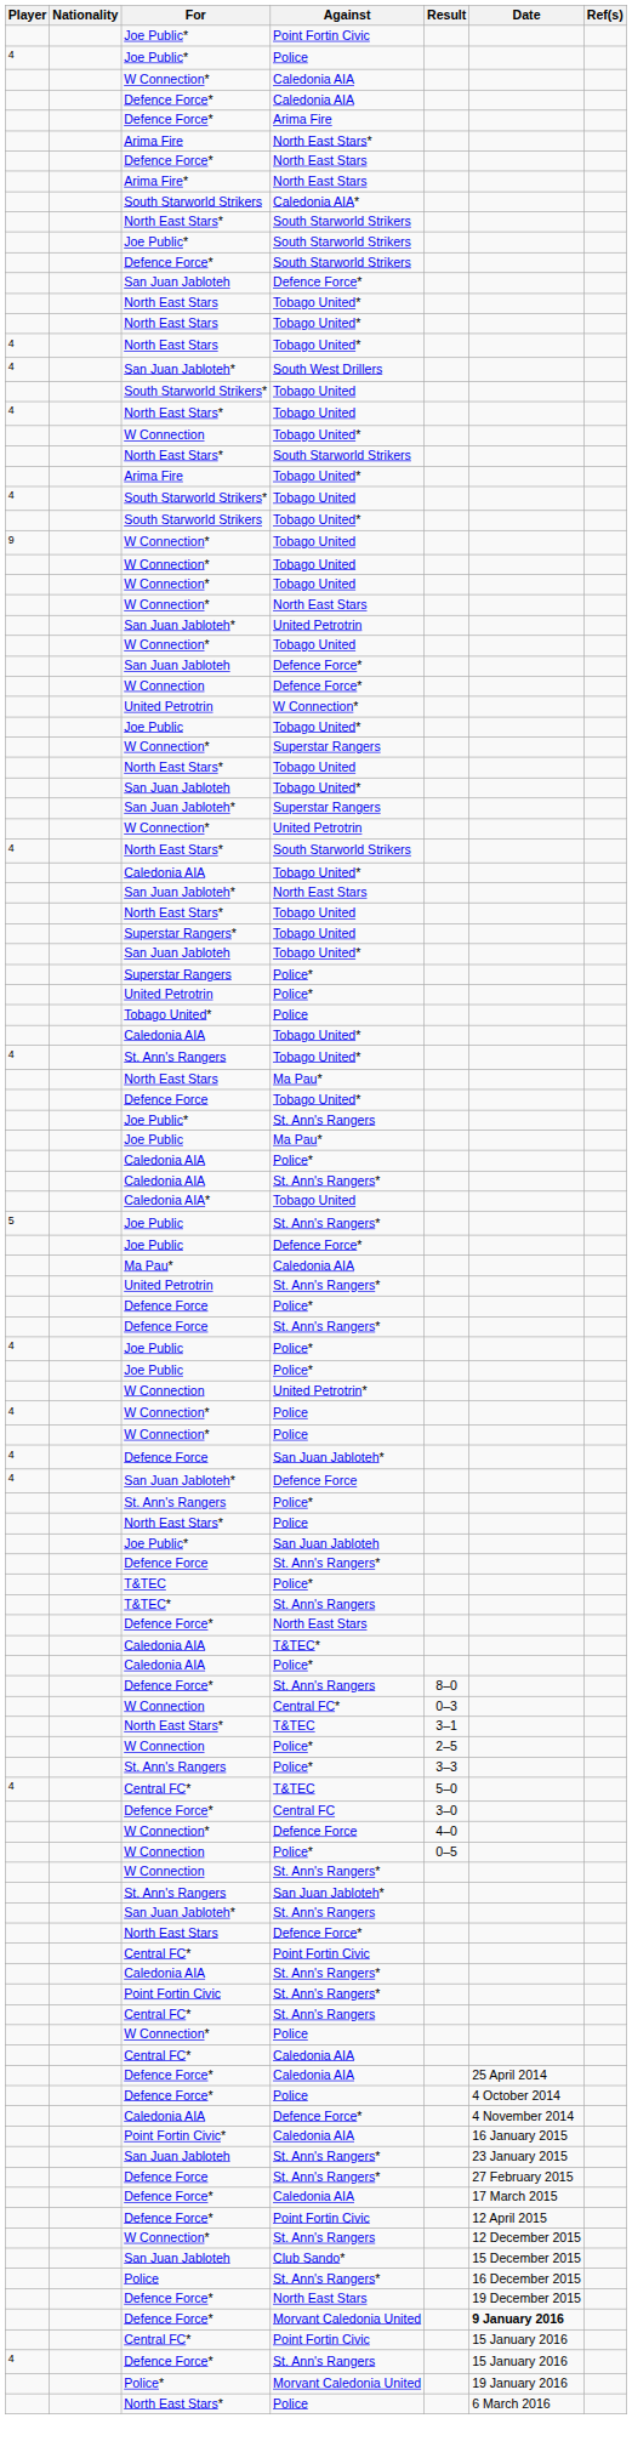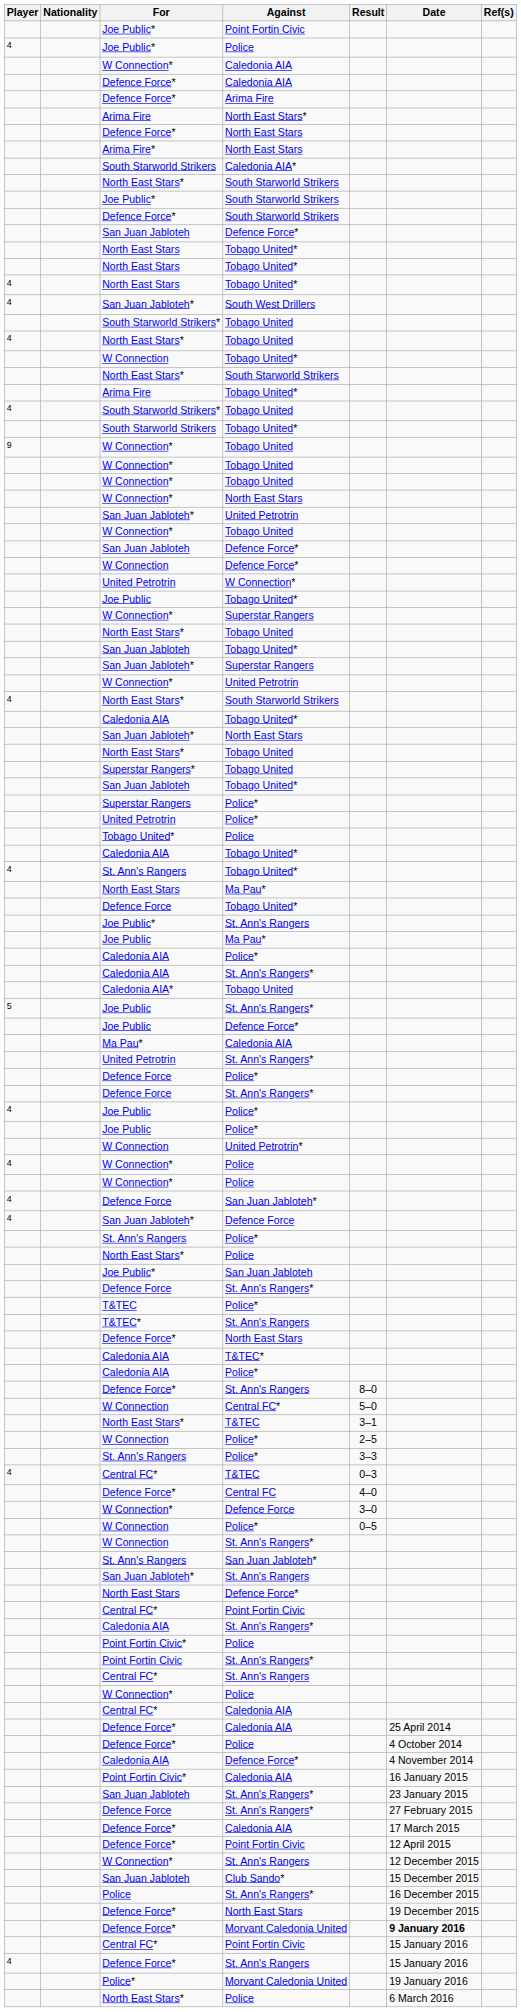 <table class="wikitable sortable">
 <tr>
 <th>Player</th>
 <th>Nationality</th>
 <th>For</th>
 <th>Against</th>
 <th>Result</th>
 <th>Date</th>
 <th class="unsortable">Ref(s)</th>
 </tr>
 <tr>
 <td></td>
 <td></td>
 <td><a href='#'>Joe Public</a>*</td>
 <td><a href='#'>Point Fortin Civic</a></td>
 <td></td>
 <td></td>
 <td style="text-align:center;"></td>
 </tr>
 <tr>
 <td><sup>4</sup></td>
 <td></td>
 <td><a href='#'>Joe Public</a>*</td>
 <td><a href='#'>Police</a></td>
 <td></td>
 <td></td>
 <td style="text-align:center;"></td>
 </tr>
 <tr>
 <td></td>
 <td></td>
 <td><a href='#'>W Connection</a>*</td>
 <td><a href='#'>Caledonia AIA</a></td>
 <td></td>
 <td></td>
 <td style="text-align:center;"></td>
 </tr>
 <tr>
 <td></td>
 <td></td>
 <td><a href='#'>Defence Force</a>*</td>
 <td><a href='#'>Caledonia AIA</a></td>
 <td></td>
 <td></td>
 <td style="text-align:center;"></td>
 </tr>
 <tr>
 <td></td>
 <td></td>
 <td><a href='#'>Defence Force</a>*</td>
 <td><a href='#'>Arima Fire</a></td>
 <td></td>
 <td></td>
 <td style="text-align:center;"></td>
 </tr>
 <tr>
 <td></td>
 <td></td>
 <td><a href='#'>Arima Fire</a></td>
 <td><a href='#'>North East Stars</a>*</td>
 <td></td>
 <td></td>
 <td style="text-align:center;"></td>
 </tr>
 <tr>
 <td></td>
 <td></td>
 <td><a href='#'>Defence Force</a>*</td>
 <td><a href='#'>North East Stars</a></td>
 <td></td>
 <td></td>
 <td></td>
 </tr>
 <tr>
 <td></td>
 <td></td>
 <td><a href='#'>Arima Fire</a>*</td>
 <td><a href='#'>North East Stars</a></td>
 <td></td>
 <td></td>
 <td></td>
 </tr>
 <tr>
 <td></td>
 <td></td>
 <td><a href='#'>South Starworld Strikers</a></td>
 <td><a href='#'>Caledonia AIA</a>*</td>
 <td></td>
 <td></td>
 <td></td>
 </tr>
 <tr>
 <td></td>
 <td></td>
 <td><a href='#'>North East Stars</a>*</td>
 <td><a href='#'>South Starworld Strikers</a></td>
 <td></td>
 <td></td>
 <td></td>
 </tr>
 <tr>
 <td></td>
 <td></td>
 <td><a href='#'>Joe Public</a>*</td>
 <td><a href='#'>South Starworld Strikers</a></td>
 <td></td>
 <td></td>
 <td></td>
 </tr>
 <tr>
 <td></td>
 <td></td>
 <td><a href='#'>Defence Force</a>*</td>
 <td><a href='#'>South Starworld Strikers</a></td>
 <td></td>
 <td></td>
 <td></td>
 </tr>
 <tr>
 <td></td>
 <td></td>
 <td><a href='#'>San Juan Jabloteh</a></td>
 <td><a href='#'>Defence Force</a>*</td>
 <td></td>
 <td></td>
 <td></td>
 </tr>
 <tr>
 <td></td>
 <td></td>
 <td><a href='#'>North East Stars</a></td>
 <td><a href='#'>Tobago United</a>*</td>
 <td></td>
 <td></td>
 <td></td>
 </tr>
 <tr>
 <td></td>
 <td></td>
 <td><a href='#'>North East Stars</a></td>
 <td><a href='#'>Tobago United</a>*</td>
 <td></td>
 <td></td>
 <td style="text-align:center;"></td>
 </tr>
 <tr>
 <td><sup>4</sup></td>
 <td></td>
 <td><a href='#'>North East Stars</a></td>
 <td><a href='#'>Tobago United</a>*</td>
 <td></td>
 <td></td>
 <td></td>
 </tr>
 <tr>
 <td><sup>4</sup></td>
 <td></td>
 <td><a href='#'>San Juan Jabloteh</a>*</td>
 <td><a href='#'>South West Drillers</a></td>
 <td></td>
 <td></td>
 <td></td>
 </tr>
 <tr>
 <td></td>
 <td></td>
 <td><a href='#'>South Starworld Strikers</a>*</td>
 <td><a href='#'>Tobago United</a></td>
 <td></td>
 <td></td>
 <td></td>
 </tr>
 <tr>
 <td><sup>4</sup></td>
 <td></td>
 <td><a href='#'>North East Stars</a>*</td>
 <td><a href='#'>Tobago United</a></td>
 <td></td>
 <td></td>
 <td></td>
 </tr>
 <tr>
 <td></td>
 <td></td>
 <td><a href='#'>W Connection</a></td>
 <td><a href='#'>Tobago United</a>*</td>
 <td></td>
 <td></td>
 <td></td>
 </tr>
 <tr>
 <td></td>
 <td></td>
 <td><a href='#'>North East Stars</a>*</td>
 <td><a href='#'>South Starworld Strikers</a></td>
 <td></td>
 <td></td>
 <td></td>
 </tr>
 <tr>
 <td></td>
 <td></td>
 <td><a href='#'>Arima Fire</a></td>
 <td><a href='#'>Tobago United</a>*</td>
 <td></td>
 <td></td>
 <td></td>
 </tr>
 <tr>
 <td><sup>4</sup></td>
 <td></td>
 <td><a href='#'>South Starworld Strikers</a>*</td>
 <td><a href='#'>Tobago United</a></td>
 <td></td>
 <td></td>
 <td></td>
 </tr>
 <tr>
 <td></td>
 <td></td>
 <td><a href='#'>South Starworld Strikers</a></td>
 <td><a href='#'>Tobago United</a>*</td>
 <td></td>
 <td></td>
 <td></td>
 </tr>
 <tr>
 <td><sup>9</sup></td>
 <td></td>
 <td><a href='#'>W Connection</a>*</td>
 <td><a href='#'>Tobago United</a></td>
 <td></td>
 <td></td>
 <td style="text-align:center;"></td>
 </tr>
 <tr>
 <td></td>
 <td></td>
 <td><a href='#'>W Connection</a>*</td>
 <td><a href='#'>Tobago United</a></td>
 <td></td>
 <td></td>
 <td></td>
 </tr>
 <tr>
 <td></td>
 <td></td>
 <td><a href='#'>W Connection</a>*</td>
 <td><a href='#'>Tobago United</a></td>
 <td></td>
 <td></td>
 <td></td>
 </tr>
 <tr>
 <td></td>
 <td></td>
 <td><a href='#'>W Connection</a>*</td>
 <td><a href='#'>North East Stars</a></td>
 <td></td>
 <td></td>
 <td></td>
 </tr>
 <tr>
 <td></td>
 <td></td>
 <td><a href='#'>San Juan Jabloteh</a>*</td>
 <td><a href='#'>United Petrotrin</a></td>
 <td></td>
 <td></td>
 <td></td>
 </tr>
 <tr>
 <td></td>
 <td></td>
 <td><a href='#'>W Connection</a>*</td>
 <td><a href='#'>Tobago United</a></td>
 <td></td>
 <td></td>
 <td></td>
 </tr>
 <tr>
 <td></td>
 <td></td>
 <td><a href='#'>San Juan Jabloteh</a></td>
 <td><a href='#'>Defence Force</a>*</td>
 <td></td>
 <td></td>
 <td></td>
 </tr>
 <tr>
 <td></td>
 <td></td>
 <td><a href='#'>W Connection</a></td>
 <td><a href='#'>Defence Force</a>*</td>
 <td></td>
 <td></td>
 <td></td>
 </tr>
 <tr>
 <td></td>
 <td></td>
 <td><a href='#'>United Petrotrin</a></td>
 <td><a href='#'>W Connection</a>*</td>
 <td></td>
 <td></td>
 <td></td>
 </tr>
 <tr>
 <td></td>
 <td></td>
 <td><a href='#'>Joe Public</a></td>
 <td><a href='#'>Tobago United</a>*</td>
 <td></td>
 <td></td>
 <td></td>
 </tr>
 <tr>
 <td></td>
 <td></td>
 <td><a href='#'>W Connection</a>*</td>
 <td><a href='#'>Superstar Rangers</a></td>
 <td></td>
 <td></td>
 <td></td>
 </tr>
 <tr>
 <td></td>
 <td></td>
 <td><a href='#'>North East Stars</a>*</td>
 <td><a href='#'>Tobago United</a></td>
 <td></td>
 <td></td>
 <td></td>
 </tr>
 <tr>
 <td></td>
 <td></td>
 <td><a href='#'>San Juan Jabloteh</a></td>
 <td><a href='#'>Tobago United</a>*</td>
 <td></td>
 <td></td>
 <td></td>
 </tr>
 <tr>
 <td></td>
 <td></td>
 <td><a href='#'>San Juan Jabloteh</a>*</td>
 <td><a href='#'>Superstar Rangers</a></td>
 <td></td>
 <td></td>
 <td></td>
 </tr>
 <tr>
 <td></td>
 <td></td>
 <td><a href='#'>W Connection</a>*</td>
 <td><a href='#'>United Petrotrin</a></td>
 <td></td>
 <td></td>
 <td></td>
 </tr>
 <tr>
 <td><sup>4</sup></td>
 <td></td>
 <td><a href='#'>North East Stars</a>*</td>
 <td><a href='#'>South Starworld Strikers</a></td>
 <td></td>
 <td></td>
 <td></td>
 </tr>
 <tr>
 <td></td>
 <td></td>
 <td><a href='#'>Caledonia AIA</a></td>
 <td><a href='#'>Tobago United</a>*</td>
 <td></td>
 <td></td>
 <td></td>
 </tr>
 <tr>
 <td></td>
 <td></td>
 <td><a href='#'>San Juan Jabloteh</a>*</td>
 <td><a href='#'>North East Stars</a></td>
 <td></td>
 <td></td>
 <td></td>
 </tr>
 <tr>
 <td></td>
 <td></td>
 <td><a href='#'>North East Stars</a>*</td>
 <td><a href='#'>Tobago United</a></td>
 <td></td>
 <td></td>
 <td></td>
 </tr>
 <tr>
 <td></td>
 <td></td>
 <td><a href='#'>Superstar Rangers</a>*</td>
 <td><a href='#'>Tobago United</a></td>
 <td></td>
 <td></td>
 <td></td>
 </tr>
 <tr>
 <td></td>
 <td></td>
 <td><a href='#'>San Juan Jabloteh</a></td>
 <td><a href='#'>Tobago United</a>*</td>
 <td></td>
 <td></td>
 <td></td>
 </tr>
 <tr>
 <td></td>
 <td></td>
 <td><a href='#'>Superstar Rangers</a></td>
 <td><a href='#'>Police</a>*</td>
 <td></td>
 <td></td>
 <td style="text-align:center;"></td>
 </tr>
 <tr>
 <td></td>
 <td></td>
 <td><a href='#'>United Petrotrin</a></td>
 <td><a href='#'>Police</a>*</td>
 <td></td>
 <td></td>
 <td></td>
 </tr>
 <tr>
 <td></td>
 <td></td>
 <td><a href='#'>Tobago United</a>*</td>
 <td><a href='#'>Police</a></td>
 <td></td>
 <td></td>
 <td></td>
 </tr>
 <tr>
 <td></td>
 <td></td>
 <td><a href='#'>Caledonia AIA</a></td>
 <td><a href='#'>Tobago United</a>*</td>
 <td></td>
 <td></td>
 <td></td>
 </tr>
 <tr>
 <td><sup>4</sup></td>
 <td></td>
 <td><a href='#'>St. Ann's Rangers</a></td>
 <td><a href='#'>Tobago United</a>*</td>
 <td></td>
 <td></td>
 <td></td>
 </tr>
 <tr>
 <td></td>
 <td></td>
 <td><a href='#'>North East Stars</a></td>
 <td><a href='#'>Ma Pau</a>*</td>
 <td></td>
 <td></td>
 <td></td>
 </tr>
 <tr>
 <td></td>
 <td></td>
 <td><a href='#'>Defence Force</a></td>
 <td><a href='#'>Tobago United</a>*</td>
 <td></td>
 <td></td>
 <td></td>
 </tr>
 <tr>
 <td></td>
 <td></td>
 <td><a href='#'>Joe Public</a>*</td>
 <td><a href='#'>St. Ann's Rangers</a></td>
 <td></td>
 <td></td>
 <td></td>
 </tr>
 <tr>
 <td></td>
 <td></td>
 <td><a href='#'>Joe Public</a></td>
 <td><a href='#'>Ma Pau</a>*</td>
 <td></td>
 <td></td>
 <td></td>
 </tr>
 <tr>
 <td></td>
 <td></td>
 <td><a href='#'>Caledonia AIA</a></td>
 <td><a href='#'>Police</a>*</td>
 <td></td>
 <td></td>
 <td></td>
 </tr>
 <tr>
 <td></td>
 <td></td>
 <td><a href='#'>Caledonia AIA</a></td>
 <td><a href='#'>St. Ann's Rangers</a>*</td>
 <td></td>
 <td></td>
 <td></td>
 </tr>
 <tr>
 <td></td>
 <td></td>
 <td><a href='#'>Caledonia AIA</a>*</td>
 <td><a href='#'>Tobago United</a></td>
 <td></td>
 <td></td>
 <td></td>
 </tr>
 <tr>
 <td><sup>5</sup></td>
 <td></td>
 <td><a href='#'>Joe Public</a></td>
 <td><a href='#'>St. Ann's Rangers</a>*</td>
 <td></td>
 <td></td>
 <td></td>
 </tr>
 <tr>
 <td></td>
 <td></td>
 <td><a href='#'>Joe Public</a></td>
 <td><a href='#'>Defence Force</a>*</td>
 <td></td>
 <td></td>
 <td></td>
 </tr>
 <tr>
 <td></td>
 <td></td>
 <td><a href='#'>Ma Pau</a>*</td>
 <td><a href='#'>Caledonia AIA</a></td>
 <td></td>
 <td></td>
 <td></td>
 </tr>
 <tr>
 <td></td>
 <td></td>
 <td><a href='#'>United Petrotrin</a></td>
 <td><a href='#'>St. Ann's Rangers</a>*</td>
 <td></td>
 <td></td>
 <td style="text-align:center;"></td>
 </tr>
 <tr>
 <td></td>
 <td></td>
 <td><a href='#'>Defence Force</a></td>
 <td><a href='#'>Police</a>*</td>
 <td></td>
 <td></td>
 <td></td>
 </tr>
 <tr>
 <td></td>
 <td></td>
 <td><a href='#'>Defence Force</a></td>
 <td><a href='#'>St. Ann's Rangers</a>*</td>
 <td></td>
 <td></td>
 <td style="text-align:center;"></td>
 </tr>
 <tr>
 <td><sup>4</sup></td>
 <td></td>
 <td><a href='#'>Joe Public</a></td>
 <td><a href='#'>Police</a>*</td>
 <td></td>
 <td></td>
 <td style="text-align:center;"></td>
 </tr>
 <tr>
 <td></td>
 <td></td>
 <td><a href='#'>Joe Public</a></td>
 <td><a href='#'>Police</a>*</td>
 <td></td>
 <td></td>
 <td></td>
 </tr>
 <tr>
 <td></td>
 <td></td>
 <td><a href='#'>W Connection</a></td>
 <td><a href='#'>United Petrotrin</a>*</td>
 <td></td>
 <td></td>
 <td style="text-align:center;"></td>
 </tr>
 <tr>
 <td><sup>4</sup></td>
 <td></td>
 <td><a href='#'>W Connection</a>*</td>
 <td><a href='#'>Police</a></td>
 <td></td>
 <td></td>
 <td style="text-align:center;"></td>
 </tr>
 <tr>
 <td></td>
 <td></td>
 <td><a href='#'>W Connection</a>*</td>
 <td><a href='#'>Police</a></td>
 <td></td>
 <td></td>
 <td></td>
 </tr>
 <tr>
 <td><sup>4</sup></td>
 <td></td>
 <td><a href='#'>Defence Force</a></td>
 <td><a href='#'>San Juan Jabloteh</a>*</td>
 <td></td>
 <td></td>
 <td></td>
 </tr>
 <tr>
 <td><sup>4</sup></td>
 <td></td>
 <td><a href='#'>San Juan Jabloteh</a>*</td>
 <td><a href='#'>Defence Force</a></td>
 <td></td>
 <td></td>
 <td style="text-align:center;"></td>
 </tr>
 <tr>
 <td></td>
 <td></td>
 <td><a href='#'>St. Ann's Rangers</a></td>
 <td><a href='#'>Police</a>*</td>
 <td></td>
 <td></td>
 <td style="text-align:center;"></td>
 </tr>
 <tr>
 <td></td>
 <td></td>
 <td><a href='#'>North East Stars</a>*</td>
 <td><a href='#'>Police</a></td>
 <td></td>
 <td></td>
 <td style="text-align:center;"></td>
 </tr>
 <tr>
 <td></td>
 <td></td>
 <td><a href='#'>Joe Public</a>*</td>
 <td><a href='#'>San Juan Jabloteh</a></td>
 <td></td>
 <td></td>
 <td style="text-align:center;"></td>
 </tr>
 <tr>
 <td></td>
 <td></td>
 <td><a href='#'>Defence Force</a></td>
 <td><a href='#'>St. Ann's Rangers</a>*</td>
 <td></td>
 <td></td>
 <td style="text-align:center;"></td>
 </tr>
 <tr>
 <td></td>
 <td></td>
 <td><a href='#'>T&TEC</a></td>
 <td><a href='#'>Police</a>*</td>
 <td></td>
 <td></td>
 <td style="text-align:center;"></td>
 </tr>
 <tr>
 <td></td>
 <td></td>
 <td><a href='#'>T&TEC</a>*</td>
 <td><a href='#'>St. Ann's Rangers</a></td>
 <td></td>
 <td></td>
 <td style="text-align:center;"></td>
 </tr>
 <tr>
 <td></td>
 <td></td>
 <td><a href='#'>Defence Force</a>*</td>
 <td><a href='#'>North East Stars</a></td>
 <td></td>
 <td></td>
 <td style="text-align:center;"></td>
 </tr>
 <tr>
 <td></td>
 <td></td>
 <td><a href='#'>Caledonia AIA</a></td>
 <td><a href='#'>T&TEC</a>*</td>
 <td></td>
 <td></td>
 <td style="text-align:center;"></td>
 </tr>
 <tr>
 <td></td>
 <td></td>
 <td><a href='#'>Caledonia AIA</a></td>
 <td><a href='#'>Police</a>*</td>
 <td></td>
 <td></td>
 <td style="text-align:center;"></td>
 </tr>
 <tr>
 <td></td>
 <td></td>
 <td><a href='#'>Defence Force</a>*</td>
 <td><a href='#'>St. Ann's Rangers</a></td>
 <td align="center">8–0</td>
 <td></td>
 <td style="text-align:center;"></td>
 </tr>
 <tr>
 <td></td>
 <td></td>
 <td><a href='#'>W Connection</a></td>
 <td><a href='#'>Central FC</a>*</td>
-<td align=center>0–3</td>
+<td align=center>5–0</td>
 <td></td>
 <td style="text-align:center;"></td>
 </tr>
 <tr>
 <td></td>
 <td></td>
 <td><a href='#'>North East Stars</a>*</td>
 <td><a href='#'>T&TEC</a></td>
 <td align=center>3–1</td>
 <td></td>
 <td style="text-align:center;"></td>
 </tr>
 <tr>
 <td></td>
 <td></td>
 <td><a href='#'>W Connection</a></td>
 <td><a href='#'>Police</a>*</td>
 <td align=center>2–5</td>
 <td></td>
 <td style="text-align:center;"></td>
 </tr>
 <tr>
 <td></td>
 <td></td>
 <td><a href='#'>St. Ann's Rangers</a></td>
 <td><a href='#'>Police</a>*</td>
 <td align=center>3–3</td>
 <td></td>
 <td style="text-align:center;"></td>
 </tr>
 <tr>
 <td><sup>4</sup></td>
 <td></td>
 <td><a href='#'>Central FC</a>*</td>
 <td><a href='#'>T&TEC</a></td>
-<td align=center>5–0</td>
+<td align=center>0–3</td>
 <td></td>
 <td style="text-align:center;"></td>
 </tr>
 <tr>
 <td></td>
 <td></td>
 <td><a href='#'>Defence Force</a>*</td>
 <td><a href='#'>Central FC</a></td>
-<td align=center>3–0</td>
+<td align=center>4–0</td>
 <td></td>
 <td style="text-align:center;"></td>
 </tr>
 <tr>
 <td></td>
 <td></td>
 <td><a href='#'>W Connection</a>*</td>
 <td><a href='#'>Defence Force</a></td>
-<td align=center>4–0</td>
+<td align=center>3–0</td>
 <td></td>
 <td style="text-align:center;"></td>
 </tr>
 <tr>
 <td></td>
 <td></td>
 <td><a href='#'>W Connection</a></td>
 <td><a href='#'>Police</a>*</td>
 <td align=center>0–5</td>
 <td></td>
 <td style="text-align:center;"></td>
 </tr>
 <tr>
 <td></td>
 <td></td>
 <td><a href='#'>W Connection</a></td>
 <td><a href='#'>St. Ann's Rangers</a>*</td>
 <td></td>
 <td></td>
 <td style="text-align:center;"></td>
 </tr>
 <tr>
 <td></td>
 <td></td>
 <td><a href='#'>St. Ann's Rangers</a></td>
 <td><a href='#'>San Juan Jabloteh</a>*</td>
 <td></td>
 <td></td>
 <td style="text-align:center;"></td>
 </tr>
 <tr>
 <td></td>
 <td></td>
 <td><a href='#'>San Juan Jabloteh</a>*</td>
 <td><a href='#'>St. Ann's Rangers</a></td>
 <td></td>
 <td></td>
 <td style="text-align:center;"></td>
 </tr>
 <tr>
 <td></td>
 <td></td>
 <td><a href='#'>North East Stars</a></td>
 <td><a href='#'>Defence Force</a>*</td>
 <td></td>
 <td></td>
 <td style="text-align:center;"></td>
 </tr>
 <tr>
 <td></td>
 <td></td>
 <td><a href='#'>Central FC</a>*</td>
 <td><a href='#'>Point Fortin Civic</a></td>
 <td></td>
 <td></td>
 <td style="text-align:center;"></td>
 </tr>
 <tr>
 <td></td>
 <td></td>
 <td><a href='#'>Caledonia AIA</a></td>
 <td><a href='#'>St. Ann's Rangers</a>*</td>
+<td></td>
+<td></td>
+<td style="text-align:center;"></td>
+</tr>
+<tr>
+<td></td>
+<td></td>
+<td><a href='#'>Point Fortin Civic</a>*</td>
+<td><a href='#'>Police</a></td>
 <td></td>
 <td></td>
 <td style="text-align:center;"></td>
 </tr>
 <tr>
 <td></td>
 <td></td>
 <td><a href='#'>Point Fortin Civic</a></td>
 <td><a href='#'>St. Ann's Rangers</a>*</td>
 <td></td>
 <td></td>
 <td style="text-align:center;"></td>
 </tr>
 <tr>
 <td></td>
 <td></td>
 <td><a href='#'>Central FC</a>*</td>
 <td><a href='#'>St. Ann's Rangers</a></td>
 <td></td>
 <td></td>
 <td style="text-align:center;"></td>
 </tr>
 <tr>
 <td></td>
 <td></td>
 <td><a href='#'>W Connection</a>*</td>
 <td><a href='#'>Police</a></td>
 <td></td>
 <td></td>
 <td style="text-align:center;"></td>
 </tr>
 <tr>
 <td></td>
 <td></td>
 <td><a href='#'>Central FC</a>*</td>
 <td><a href='#'>Caledonia AIA</a></td>
 <td></td>
 <td></td>
 <td style="text-align:center;"></td>
 </tr>
 <tr>
 <td></td>
 <td></td>
 <td><a href='#'>Defence Force</a>*</td>
 <td><a href='#'>Caledonia AIA</a></td>
 <td></td>
 <td>25 April 2014</td>
 <td style="text-align:center;"></td>
 </tr>
 <tr>
 <td></td>
 <td></td>
 <td><a href='#'>Defence Force</a>*</td>
 <td><a href='#'>Police</a></td>
 <td></td>
 <td>4 October 2014</td>
 <td style="text-align:center;"></td>
 </tr>
 <tr>
 <td></td>
 <td></td>
 <td><a href='#'>Caledonia AIA</a></td>
 <td><a href='#'>Defence Force</a>*</td>
 <td></td>
 <td>4 November 2014</td>
 <td></td>
 </tr>
 <tr>
 <td></td>
 <td></td>
 <td><a href='#'>Point Fortin Civic</a>*</td>
 <td><a href='#'>Caledonia AIA</a></td>
 <td></td>
 <td>16 January 2015</td>
 <td></td>
 </tr>
 <tr>
 <td></td>
 <td></td>
 <td><a href='#'>San Juan Jabloteh</a></td>
 <td><a href='#'>St. Ann's Rangers</a>*</td>
 <td></td>
 <td>23 January 2015</td>
 <td></td>
 </tr>
 <tr>
 <td></td>
 <td></td>
 <td><a href='#'>Defence Force</a></td>
 <td><a href='#'>St. Ann's Rangers</a>*</td>
 <td></td>
 <td>27 February 2015</td>
 <td></td>
 </tr>
 <tr>
 <td></td>
 <td></td>
 <td><a href='#'>Defence Force</a>*</td>
 <td><a href='#'>Caledonia AIA</a></td>
 <td></td>
 <td>17 March 2015</td>
 <td></td>
 </tr>
 <tr>
 <td></td>
 <td></td>
 <td><a href='#'>Defence Force</a>*</td>
 <td><a href='#'>Point Fortin Civic</a></td>
 <td></td>
 <td>12 April 2015</td>
 <td></td>
 </tr>
 <tr>
 <td></td>
 <td></td>
 <td><a href='#'>W Connection</a>*</td>
 <td><a href='#'>St. Ann's Rangers</a></td>
 <td></td>
 <td>12 December 2015</td>
 <td style="text-align:center;"></td>
 </tr>
 <tr>
 <td></td>
 <td></td>
 <td><a href='#'>San Juan Jabloteh</a></td>
 <td><a href='#'>Club Sando</a>*</td>
 <td></td>
 <td>15 December 2015</td>
 <td style="text-align:center;"></td>
 </tr>
 <tr>
 <td></td>
 <td></td>
 <td><a href='#'>Police</a></td>
 <td><a href='#'>St. Ann's Rangers</a>*</td>
 <td></td>
 <td>16 December 2015</td>
 <td style="text-align:center;"></td>
 </tr>
 <tr>
 <td></td>
 <td></td>
 <td><a href='#'>Defence Force</a>*</td>
 <td><a href='#'>North East Stars</a></td>
 <td></td>
 <td>19 December 2015</td>
 <td style="text-align:center;"></td>
 </tr>
 <tr>
 <td></td>
 <td></td>
 <td><a href='#'>Defence Force</a>*</td>
 <td><a href='#'>Morvant Caledonia United</a></td>
 <td></td>
 <td><strong>9 January 2016</strong></td>
 <td style="text-align:center;"></td>
 </tr>
 <tr>
 <td></td>
 <td></td>
 <td><a href='#'>Central FC</a>*</td>
 <td><a href='#'>Point Fortin Civic</a></td>
 <td></td>
 <td>15 January 2016</td>
 <td style="text-align:center;"></td>
 </tr>
 <tr>
 <td><sup>4</sup></td>
 <td></td>
 <td><a href='#'>Defence Force</a>*</td>
 <td><a href='#'>St. Ann's Rangers</a></td>
 <td></td>
 <td>15 January 2016</td>
 <td style="text-align:center;"></td>
 </tr>
 <tr>
 <td></td>
 <td></td>
 <td><a href='#'>Police</a>*</td>
 <td><a href='#'>Morvant Caledonia United</a></td>
 <td></td>
 <td>19 January 2016</td>
 <td style="text-align:center;"></td>
 </tr>
 <tr>
 <td></td>
 <td></td>
 <td><a href='#'>North East Stars</a>*</td>
 <td><a href='#'>Police</a></td>
 <td></td>
 <td>6 March 2016</td>
 <td style="text-align:center;"></td>
 </tr>
 </table>
